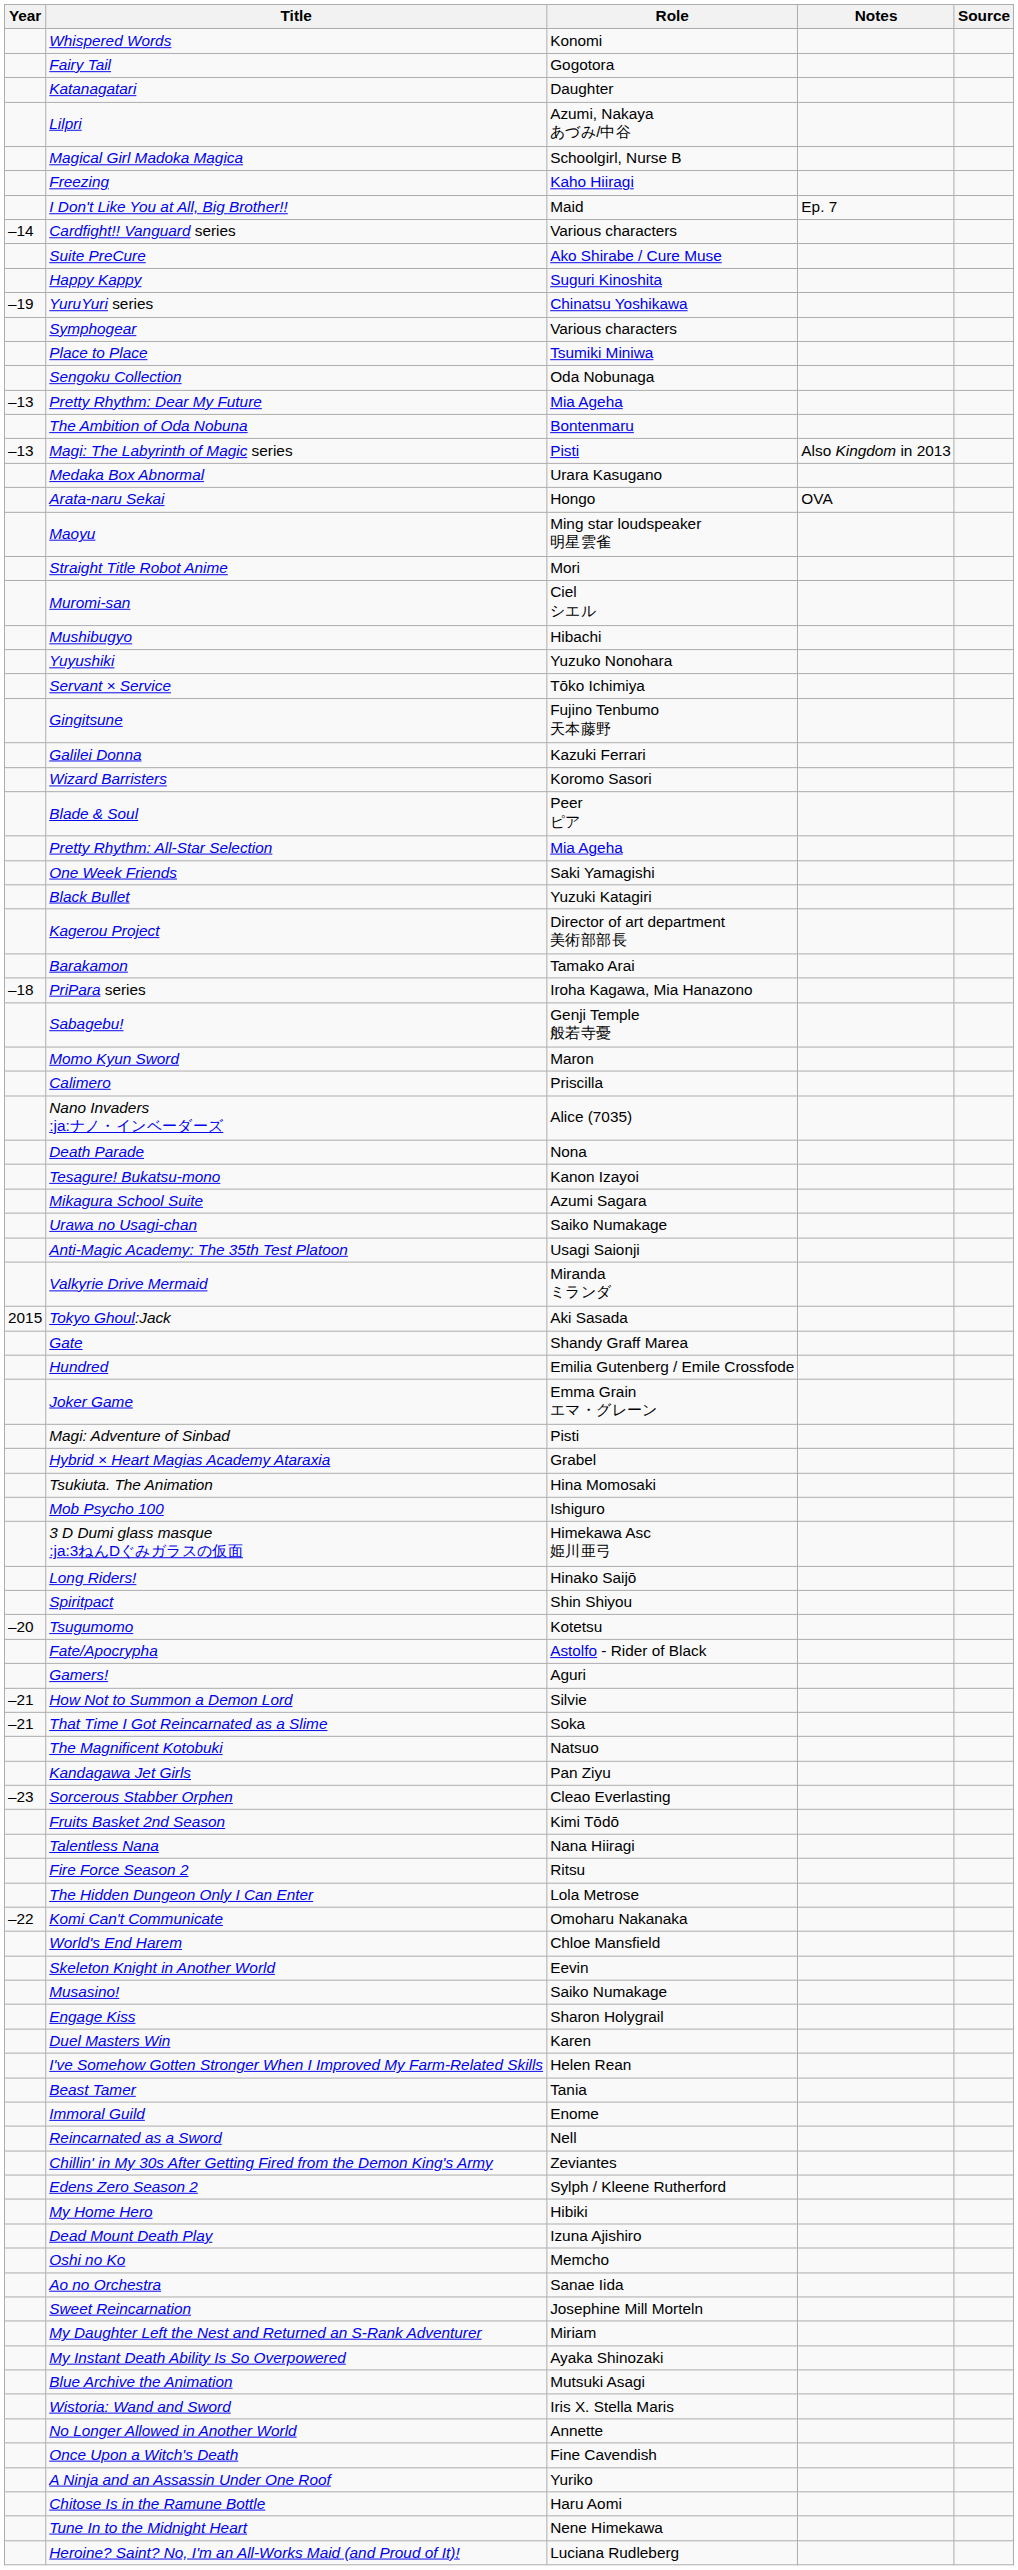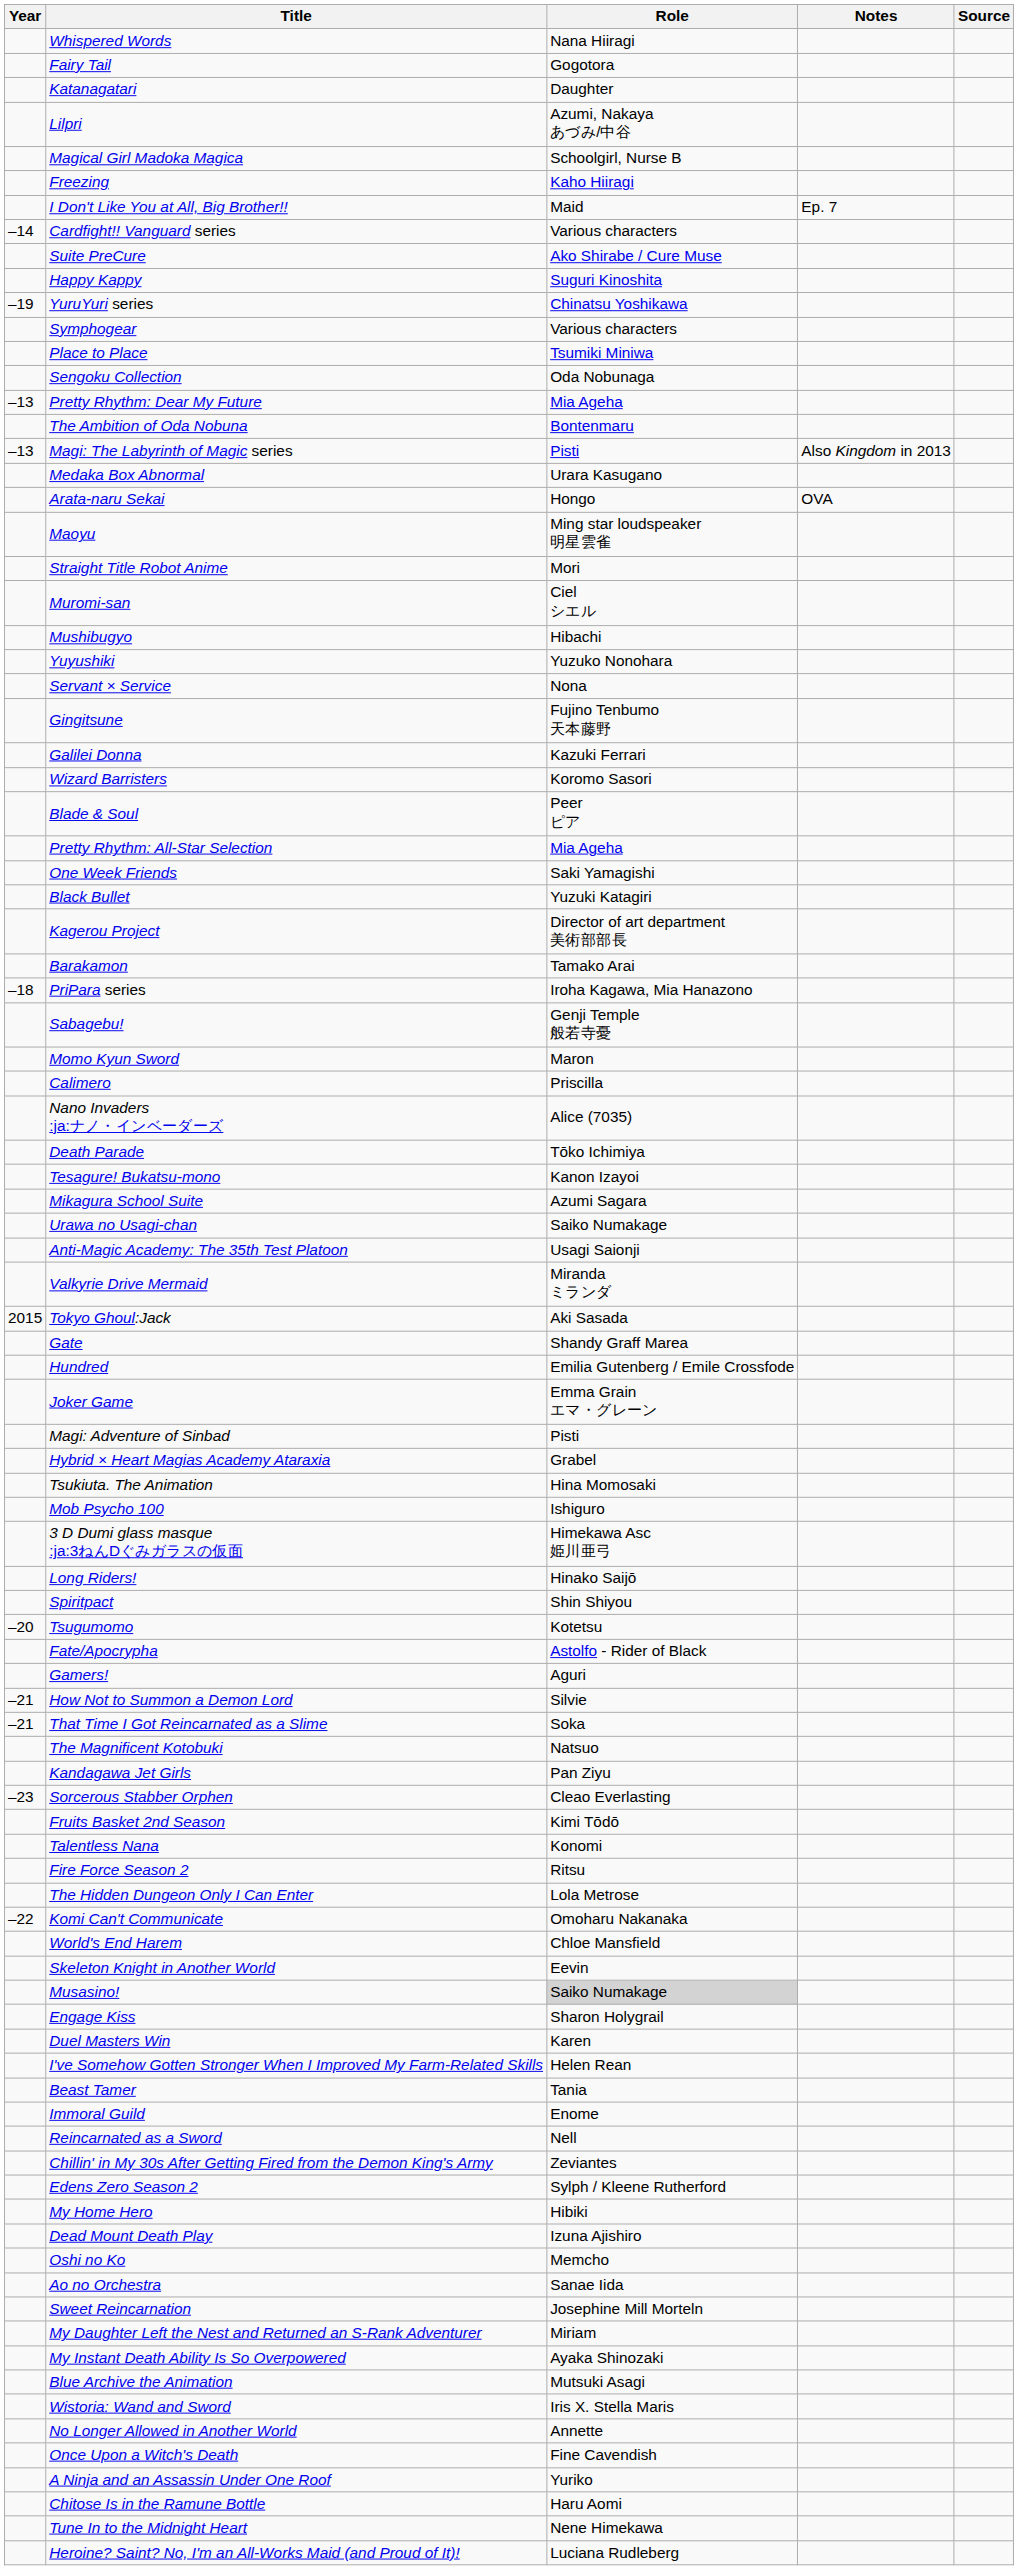 <table class="wikitable sortable plainrowheaders">
 <tr>
 <th>Year</th>
 <th>Title</th>
 <th>Role</th>
 <th class="unsortable">Notes</th>
 <th class="unsortable">Source</th>
 </tr>
 <tr>
 <td></td>
 <td><em><a href='#'>Whispered Words</a></em></td>
-<td>Konomi</td>
+<td>Nana Hiiragi</td>
 <td></td>
 <td></td>
 </tr>
 <tr>
 <td></td>
 <td><em><a href='#'>Fairy Tail</a></em></td>
 <td>Gogotora</td>
 <td></td>
 <td></td>
 </tr>
 <tr>
 <td></td>
 <td><em><a href='#'>Katanagatari</a></em></td>
 <td>Daughter</td>
 <td></td>
 <td></td>
 </tr>
 <tr>
 <td></td>
 <td><em><a href='#'>Lilpri</a></em></td>
 <td>Azumi, Nakaya<br>あづみ/中谷</td>
 <td></td>
 <td></td>
 </tr>
 <tr>
 <td></td>
 <td><em><a href='#'>Magical Girl Madoka Magica</a></em></td>
 <td>Schoolgirl, Nurse B</td>
 <td></td>
 <td></td>
 </tr>
 <tr>
 <td></td>
 <td><em><a href='#'>Freezing</a></em></td>
 <td><a href='#'>Kaho Hiiragi</a></td>
 <td></td>
 <td></td>
 </tr>
 <tr>
 <td></td>
 <td><em><a href='#'>I Don't Like You at All, Big Brother!!</a></em></td>
 <td>Maid</td>
 <td>Ep. 7</td>
 <td></td>
 </tr>
 <tr>
 <td>–14</td>
 <td><em><a href='#'>Cardfight!! Vanguard</a></em> series</td>
 <td>Various characters</td>
 <td></td>
 <td></td>
 </tr>
 <tr>
 <td></td>
 <td><em><a href='#'>Suite PreCure</a></em></td>
 <td><a href='#'>Ako Shirabe / Cure Muse</a></td>
 <td></td>
 <td></td>
 </tr>
 <tr>
 <td></td>
 <td><em><a href='#'>Happy Kappy</a></em></td>
 <td><a href='#'>Suguri Kinoshita</a></td>
 <td></td>
 <td></td>
 </tr>
 <tr>
 <td>–19</td>
 <td><em><a href='#'>YuruYuri</a></em> series</td>
 <td><a href='#'>Chinatsu Yoshikawa</a></td>
 <td></td>
 <td></td>
 </tr>
 <tr>
 <td></td>
 <td><em><a href='#'>Symphogear</a></em></td>
 <td>Various characters</td>
 <td></td>
 <td></td>
 </tr>
 <tr>
 <td></td>
 <td><em><a href='#'>Place to Place</a></em></td>
 <td><a href='#'>Tsumiki Miniwa</a></td>
 <td></td>
 <td></td>
 </tr>
 <tr>
 <td></td>
 <td><em><a href='#'>Sengoku Collection</a></em></td>
 <td>Oda Nobunaga</td>
 <td></td>
 <td></td>
 </tr>
 <tr>
 <td>–13</td>
 <td><em><a href='#'>Pretty Rhythm: Dear My Future</a></em></td>
 <td><a href='#'>Mia Ageha</a></td>
 <td></td>
 <td></td>
 </tr>
 <tr>
 <td></td>
 <td><em><a href='#'>The Ambition of Oda Nobuna</a></em></td>
 <td><a href='#'>Bontenmaru</a></td>
 <td></td>
 <td></td>
 </tr>
 <tr>
 <td>–13</td>
 <td><em><a href='#'>Magi: The Labyrinth of Magic</a></em> series</td>
 <td><a href='#'>Pisti</a></td>
 <td>Also <em>Kingdom</em> in 2013</td>
 <td></td>
 </tr>
 <tr>
 <td></td>
 <td><em><a href='#'>Medaka Box Abnormal</a></em></td>
 <td>Urara Kasugano</td>
 <td></td>
 <td></td>
 </tr>
 <tr>
 <td></td>
 <td><em><a href='#'>Arata-naru Sekai</a></em></td>
 <td>Hongo</td>
 <td>OVA</td>
 <td></td>
 </tr>
 <tr>
 <td></td>
 <td><em><a href='#'>Maoyu</a></em></td>
 <td>Ming star loudspeaker<br>明星雲雀</td>
 <td></td>
 <td></td>
 </tr>
 <tr>
 <td></td>
 <td><em><a href='#'>Straight Title Robot Anime</a></em></td>
 <td>Mori</td>
 <td></td>
 <td></td>
 </tr>
 <tr>
 <td></td>
 <td><em><a href='#'>Muromi-san</a></em></td>
 <td>Ciel<br>シエル</td>
 <td></td>
 <td></td>
 </tr>
 <tr>
 <td></td>
 <td><em><a href='#'>Mushibugyo</a></em></td>
 <td>Hibachi</td>
 <td></td>
 <td></td>
 </tr>
 <tr>
 <td></td>
 <td><em><a href='#'>Yuyushiki</a></em></td>
 <td>Yuzuko Nonohara</td>
 <td></td>
 <td></td>
 </tr>
 <tr>
 <td></td>
 <td><em><a href='#'>Servant × Service</a></em></td>
-<td>Tōko Ichimiya</td>
+<td>Nona</td>
 <td></td>
 <td></td>
 </tr>
 <tr>
 <td></td>
 <td><em><a href='#'>Gingitsune</a></em></td>
 <td>Fujino Tenbumo<br>天本藤野</td>
 <td></td>
 <td></td>
 </tr>
 <tr>
 <td></td>
 <td><em><a href='#'>Galilei Donna</a></em></td>
 <td>Kazuki Ferrari</td>
 <td></td>
 <td></td>
 </tr>
 <tr>
 <td></td>
 <td><em><a href='#'>Wizard Barristers</a></em></td>
 <td>Koromo Sasori</td>
 <td></td>
 <td></td>
 </tr>
 <tr>
 <td></td>
 <td><em><a href='#'>Blade & Soul</a></em></td>
 <td>Peer<br>ピア</td>
 <td></td>
 <td></td>
 </tr>
 <tr>
 <td></td>
 <td><em><a href='#'>Pretty Rhythm: All-Star Selection</a></em></td>
 <td><a href='#'>Mia Ageha</a></td>
 <td></td>
 <td></td>
 </tr>
 <tr>
 <td></td>
 <td><em><a href='#'>One Week Friends</a></em></td>
 <td>Saki Yamagishi</td>
 <td></td>
 <td></td>
 </tr>
 <tr>
 <td></td>
 <td><em><a href='#'>Black Bullet</a></em></td>
 <td>Yuzuki Katagiri</td>
 <td></td>
 <td></td>
 </tr>
 <tr>
 <td></td>
 <td><em><a href='#'>Kagerou Project</a></em></td>
 <td>Director of art department<br>美術部部長</td>
 <td></td>
 <td></td>
 </tr>
 <tr>
 <td></td>
 <td><em><a href='#'>Barakamon</a></em></td>
 <td>Tamako Arai</td>
 <td></td>
 <td></td>
 </tr>
 <tr>
 <td>–18</td>
 <td><em><a href='#'>PriPara</a></em> series</td>
 <td>Iroha Kagawa, Mia Hanazono</td>
 <td></td>
 <td></td>
 </tr>
 <tr>
 <td></td>
 <td><em><a href='#'>Sabagebu!</a></em></td>
 <td>Genji Temple<br>般若寺憂</td>
 <td></td>
 <td></td>
 </tr>
 <tr>
 <td></td>
 <td><em><a href='#'>Momo Kyun Sword</a></em></td>
 <td>Maron</td>
 <td></td>
 <td></td>
 </tr>
 <tr>
 <td></td>
 <td><em><a href='#'>Calimero</a></em></td>
 <td>Priscilla</td>
 <td></td>
 <td></td>
 </tr>
 <tr>
 <td></td>
 <td><em>Nano Invaders</em><br><a href='#'>:ja:ナノ・インベーダーズ</a></td>
 <td>Alice (7035)</td>
 <td></td>
 <td></td>
 </tr>
 <tr>
 <td></td>
 <td><em><a href='#'>Death Parade</a></em></td>
-<td>Nona</td>
+<td>Tōko Ichimiya</td>
 <td></td>
 <td></td>
 </tr>
 <tr>
 <td></td>
 <td><em><a href='#'>Tesagure! Bukatsu-mono</a></em></td>
 <td>Kanon Izayoi</td>
 <td></td>
 <td></td>
 </tr>
 <tr>
 <td></td>
 <td><em><a href='#'>Mikagura School Suite</a></em></td>
 <td>Azumi Sagara</td>
 <td></td>
 <td></td>
 </tr>
 <tr>
 <td></td>
 <td><em><a href='#'>Urawa no Usagi-chan</a></em></td>
 <td>Saiko Numakage</td>
 <td></td>
 <td></td>
 </tr>
 <tr>
 <td></td>
 <td><em><a href='#'>Anti-Magic Academy: The 35th Test Platoon</a></em></td>
 <td>Usagi Saionji</td>
 <td></td>
 <td></td>
 </tr>
 <tr>
 <td></td>
 <td><em><a href='#'>Valkyrie Drive Mermaid</a></em></td>
 <td>Miranda<br>ミランダ</td>
 <td></td>
 <td></td>
 </tr>
 <tr>
 <td>2015</td>
 <td><em><a href='#'>Tokyo Ghoul</a>:Jack</em></td>
 <td>Aki Sasada</td>
 <td></td>
 <td></td>
 </tr>
 <tr>
 <td></td>
 <td><em><a href='#'>Gate</a></em></td>
 <td>Shandy Graff Marea</td>
 <td></td>
 <td></td>
 </tr>
 <tr>
 <td></td>
 <td><em><a href='#'>Hundred</a></em></td>
 <td>Emilia Gutenberg / Emile Crossfode</td>
 <td></td>
 <td></td>
 </tr>
 <tr>
 <td></td>
 <td><em><a href='#'>Joker Game</a></em></td>
 <td>Emma Grain<br>エマ・グレーン</td>
 <td></td>
 <td></td>
 </tr>
 <tr>
 <td></td>
 <td><em>Magi: Adventure of Sinbad</em></td>
 <td>Pisti</td>
 <td></td>
 <td></td>
 </tr>
 <tr>
 <td></td>
 <td><em><a href='#'>Hybrid × Heart Magias Academy Ataraxia</a></em></td>
 <td>Grabel</td>
 <td></td>
 <td></td>
 </tr>
 <tr>
 <td></td>
 <td><em>Tsukiuta. The Animation</em></td>
 <td>Hina Momosaki</td>
 <td></td>
 <td></td>
 </tr>
 <tr>
 <td></td>
 <td><em><a href='#'>Mob Psycho 100</a></em></td>
 <td>Ishiguro</td>
 <td></td>
 <td></td>
 </tr>
 <tr>
 <td></td>
 <td><em>3 D Dumi glass masque</em><br><a href='#'>:ja:3ねんDぐみガラスの仮面</a></td>
 <td>Himekawa Asc<br>姫川亜弓</td>
 <td></td>
 <td></td>
 </tr>
 <tr>
 <td></td>
 <td><em><a href='#'>Long Riders!</a></em></td>
 <td>Hinako Saijō</td>
 <td></td>
 <td></td>
 </tr>
 <tr>
 <td></td>
 <td><em><a href='#'>Spiritpact</a></em></td>
 <td>Shin Shiyou</td>
 <td></td>
 <td></td>
 </tr>
 <tr>
 <td>–20</td>
 <td><em><a href='#'>Tsugumomo</a></em></td>
 <td>Kotetsu</td>
 <td></td>
 <td></td>
 </tr>
 <tr>
 <td></td>
 <td><em><a href='#'>Fate/Apocrypha</a></em></td>
 <td><a href='#'>Astolfo</a> - Rider of Black</td>
 <td></td>
 <td></td>
 </tr>
 <tr>
 <td></td>
 <td><em><a href='#'>Gamers!</a></em></td>
 <td>Aguri</td>
 <td></td>
 <td></td>
 </tr>
 <tr>
 <td>–21</td>
 <td><em><a href='#'>How Not to Summon a Demon Lord</a></em></td>
 <td>Silvie</td>
 <td></td>
 <td></td>
 </tr>
 <tr>
 <td>–21</td>
 <td><em><a href='#'>That Time I Got Reincarnated as a Slime</a></em></td>
 <td>Soka</td>
 <td></td>
 <td></td>
 </tr>
 <tr>
 <td></td>
 <td><em><a href='#'>The Magnificent Kotobuki</a></em></td>
 <td>Natsuo</td>
 <td></td>
 <td></td>
 </tr>
 <tr>
 <td></td>
 <td><em><a href='#'>Kandagawa Jet Girls</a></em></td>
 <td>Pan Ziyu</td>
 <td></td>
 <td></td>
 </tr>
 <tr>
 <td>–23</td>
 <td><em><a href='#'>Sorcerous Stabber Orphen</a></em></td>
 <td>Cleao Everlasting</td>
 <td></td>
 <td></td>
 </tr>
 <tr>
 <td></td>
 <td><em><a href='#'>Fruits Basket 2nd Season</a></em></td>
 <td>Kimi Tōdō</td>
 <td></td>
 <td></td>
 </tr>
 <tr>
 <td></td>
 <td><em><a href='#'>Talentless Nana</a></em></td>
-<td>Nana Hiiragi</td>
+<td>Konomi</td>
 <td></td>
 <td></td>
 </tr>
 <tr>
 <td></td>
 <td><em><a href='#'>Fire Force Season 2</a></em></td>
 <td>Ritsu</td>
 <td></td>
 <td></td>
 </tr>
 <tr>
 <td></td>
 <td><em><a href='#'>The Hidden Dungeon Only I Can Enter</a></em></td>
 <td>Lola Metrose</td>
 <td></td>
 <td></td>
 </tr>
 <tr>
 <td>–22</td>
 <td><em><a href='#'>Komi Can't Communicate</a></em></td>
 <td>Omoharu Nakanaka</td>
 <td></td>
 <td></td>
 </tr>
 <tr>
 <td></td>
 <td><em><a href='#'>World's End Harem</a></em></td>
 <td>Chloe Mansfield</td>
 <td></td>
 <td></td>
 </tr>
 <tr>
 <td></td>
 <td><em><a href='#'>Skeleton Knight in Another World</a></em></td>
 <td>Eevin</td>
 <td></td>
 <td></td>
 </tr>
 <tr>
 <td></td>
 <td><em><a href='#'>Musasino!</a></em></td>
-<td>Saiko Numakage</td>
+<td style="background: lightgrey;">Saiko Numakage</td>
 <td></td>
 <td></td>
 </tr>
 <tr>
 <td></td>
 <td><em><a href='#'>Engage Kiss</a></em></td>
 <td>Sharon Holygrail</td>
 <td></td>
 <td></td>
 </tr>
 <tr>
 <td></td>
 <td><em><a href='#'>Duel Masters Win</a></em></td>
 <td>Karen</td>
 <td></td>
 <td></td>
 </tr>
 <tr>
 <td></td>
 <td><em><a href='#'>I've Somehow Gotten Stronger When I Improved My Farm-Related Skills</a></em></td>
 <td>Helen Rean</td>
 <td></td>
 <td></td>
 </tr>
 <tr>
 <td></td>
 <td><em><a href='#'>Beast Tamer</a></em></td>
 <td>Tania</td>
 <td></td>
 <td></td>
 </tr>
 <tr>
 <td></td>
 <td><em><a href='#'>Immoral Guild</a></em></td>
 <td>Enome</td>
 <td></td>
 <td></td>
 </tr>
 <tr>
 <td></td>
 <td><em><a href='#'>Reincarnated as a Sword</a></em></td>
 <td>Nell</td>
 <td></td>
 <td></td>
 </tr>
 <tr>
 <td></td>
 <td><em><a href='#'>Chillin' in My 30s After Getting Fired from the Demon King's Army</a></em></td>
 <td>Zeviantes</td>
 <td></td>
 <td></td>
 </tr>
 <tr>
 <td></td>
 <td><em><a href='#'>Edens Zero Season 2</a></em></td>
 <td>Sylph / Kleene Rutherford</td>
 <td></td>
 <td></td>
 </tr>
 <tr>
 <td></td>
 <td><em><a href='#'>My Home Hero</a></em></td>
 <td>Hibiki</td>
 <td></td>
 <td></td>
 </tr>
 <tr>
 <td></td>
 <td><em><a href='#'>Dead Mount Death Play</a></em></td>
 <td>Izuna Ajishiro</td>
 <td></td>
 <td></td>
 </tr>
 <tr>
 <td></td>
 <td><em><a href='#'>Oshi no Ko</a></em></td>
 <td>Memcho</td>
 <td></td>
 <td></td>
 </tr>
 <tr>
 <td></td>
 <td><em><a href='#'>Ao no Orchestra</a></em></td>
 <td>Sanae Iida</td>
 <td></td>
 <td></td>
 </tr>
 <tr>
 <td></td>
 <td><em><a href='#'>Sweet Reincarnation</a></em></td>
 <td>Josephine Mill Morteln</td>
 <td></td>
 <td></td>
 </tr>
 <tr>
 <td></td>
 <td><em><a href='#'>My Daughter Left the Nest and Returned an S-Rank Adventurer</a></em></td>
 <td>Miriam</td>
 <td></td>
 <td></td>
 </tr>
 <tr>
 <td></td>
 <td><em><a href='#'>My Instant Death Ability Is So Overpowered</a></em></td>
 <td>Ayaka Shinozaki</td>
 <td></td>
 <td></td>
 </tr>
 <tr>
 <td></td>
 <td><em><a href='#'>Blue Archive the Animation</a></em></td>
 <td>Mutsuki Asagi</td>
 <td></td>
 <td></td>
 </tr>
 <tr>
 <td></td>
 <td><em><a href='#'>Wistoria: Wand and Sword</a></em></td>
 <td>Iris X. Stella Maris</td>
 <td></td>
 <td></td>
 </tr>
 <tr>
 <td></td>
 <td><em><a href='#'>No Longer Allowed in Another World</a></em></td>
 <td>Annette</td>
 <td></td>
 <td></td>
 </tr>
 <tr>
 <td></td>
 <td><em><a href='#'>Once Upon a Witch's Death</a></em></td>
 <td>Fine Cavendish</td>
 <td></td>
 <td></td>
 </tr>
 <tr>
 <td></td>
 <td><em><a href='#'>A Ninja and an Assassin Under One Roof</a></em></td>
 <td>Yuriko</td>
 <td></td>
 <td></td>
 </tr>
 <tr>
 <td></td>
 <td><em><a href='#'>Chitose Is in the Ramune Bottle</a></em></td>
 <td>Haru Aomi</td>
 <td></td>
 <td></td>
 </tr>
 <tr>
 <td></td>
 <td><em><a href='#'>Tune In to the Midnight Heart</a></em></td>
 <td>Nene Himekawa</td>
 <td></td>
 <td></td>
 </tr>
 <tr>
 <td></td>
 <td><em><a href='#'>Heroine? Saint? No, I'm an All-Works Maid (and Proud of It)!</a></em></td>
 <td>Luciana Rudleberg</td>
 <td></td>
 <td></td>
 </tr>
 </table>
